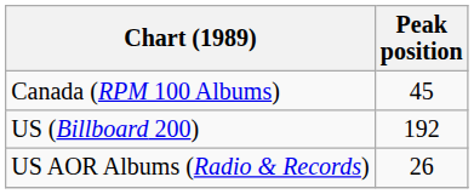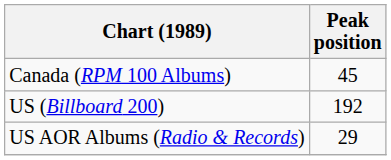 <table class="wikitable sortable" border="1">
 <tr>
 <th>Chart (1989)</th>
 <th>Peak<br>position</th>
 </tr>
 <tr>
 <td>Canada (<a href='#'><em>RPM</em> 100 Albums</a>)</td>
 <td align="center">45</td>
 </tr>
 <tr>
 <td>US (<a href='#'><em>Billboard</em> 200</a>)</td>
 <td align="center">192</td>
 </tr>
 <tr>
 <td>US AOR Albums (<em><a href='#'>Radio & Records</a></em>)</td>
-<td align="center">26</td>
+<td align="center">29</td>
 </tr>
 <tr>
 </tr>
 </table>
